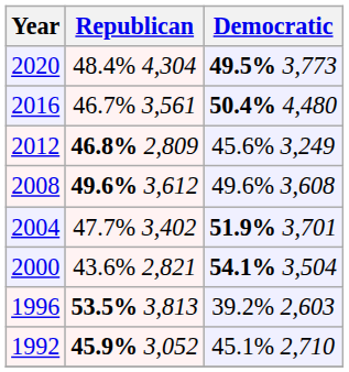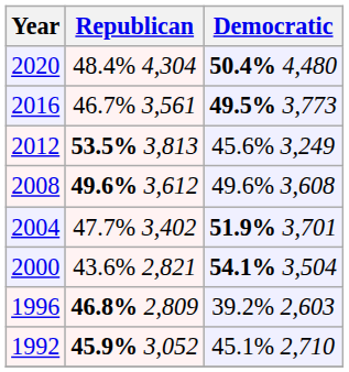 <table class="wikitable" style="float:right; font-size:95%;">
 <tr style="background:lightgrey;">
 <th>Year</th>
 <th><a href='#'>Republican</a></th>
 <th><a href='#'>Democratic</a></th>
 </tr>
 <tr>
 <td style="text-align:center; background:#f0f0ff;"><a href='#'>2020</a></td>
 <td style="text-align:center; background:#fff3f3;">48.4% <em>4,304</em></td>
-<td style="text-align:center; background:#f0f0ff;"><strong>49.5%</strong> <em>3,773</em></td>
+<td style="text-align:center; background:#f0f0ff;"><strong>50.4%</strong> <em>4,480</em></td>
 </tr>
 <tr>
 <td style="text-align:center; background:#f0f0ff;"><a href='#'>2016</a></td>
 <td style="text-align:center; background:#fff3f3;">46.7% <em>3,561</em></td>
-<td style="text-align:center; background:#f0f0ff;"><strong>50.4%</strong> <em>4,480</em></td>
+<td style="text-align:center; background:#f0f0ff;"><strong>49.5%</strong> <em>3,773</em></td>
 </tr>
 <tr>
 <td align="center" bgcolor="#fff3f3"><a href='#'>2012</a></td>
-<td align="center" bgcolor="#fff3f3"><strong>46.8%</strong> <em>2,809</em></td>
+<td align="center" bgcolor="#fff3f3"><strong>53.5%</strong> <em>3,813</em></td>
 <td align="center" bgcolor="#f0f0ff">45.6% <em>3,249</em></td>
 </tr>
 <tr>
 <td align="center" bgcolor="#fff3f3"><a href='#'>2008</a></td>
 <td align="center" bgcolor="#fff3f3"><strong>49.6%</strong> <em>3,612</em></td>
 <td align="center" bgcolor="#f0f0ff">49.6% <em>3,608</em></td>
 </tr>
 <tr>
 <td align="center" bgcolor="#f0f0ff"><a href='#'>2004</a></td>
 <td align="center" bgcolor="#fff3f3">47.7% <em>3,402</em></td>
 <td align="center" bgcolor="#f0f0ff"><strong>51.9%</strong> <em>3,701</em></td>
 </tr>
 <tr>
 <td align="center" bgcolor="#f0f0ff"><a href='#'>2000</a></td>
 <td align="center" bgcolor="#fff3f3">43.6% <em>2,821</em></td>
 <td align="center" bgcolor="#f0f0ff"><strong>54.1%</strong> <em>3,504</em></td>
 </tr>
 <tr>
 <td align="center" bgcolor="#fff3f3"><a href='#'>1996</a></td>
-<td align="center" bgcolor="#fff3f3"><strong>53.5%</strong> <em>3,813</em></td>
+<td align="center" bgcolor="#fff3f3"><strong>46.8%</strong> <em>2,809</em></td>
 <td align="center" bgcolor="#f0f0ff">39.2% <em>2,603</em></td>
 </tr>
 <tr>
 <td align="center" bgcolor="#fff3f3"><a href='#'>1992</a></td>
 <td align="center" bgcolor="#fff3f3"><strong>45.9%</strong> <em>3,052</em></td>
 <td align="center" bgcolor="#f0f0ff">45.1% <em>2,710</em></td>
 </tr>
 <tr>
 </tr>
 </table>
